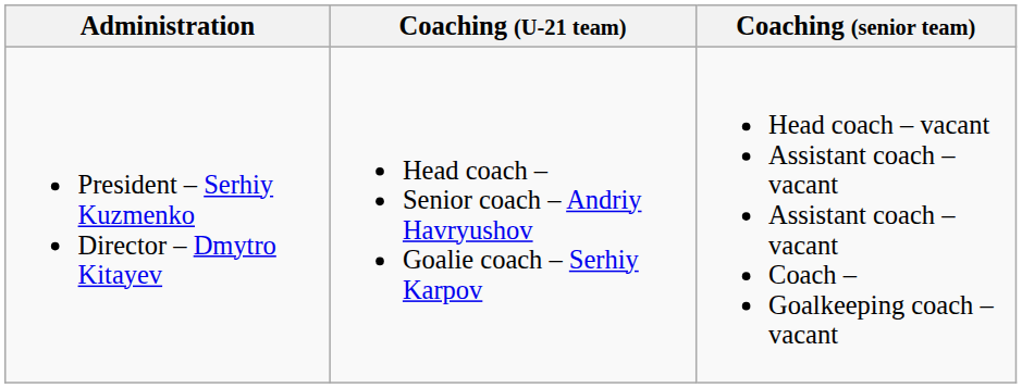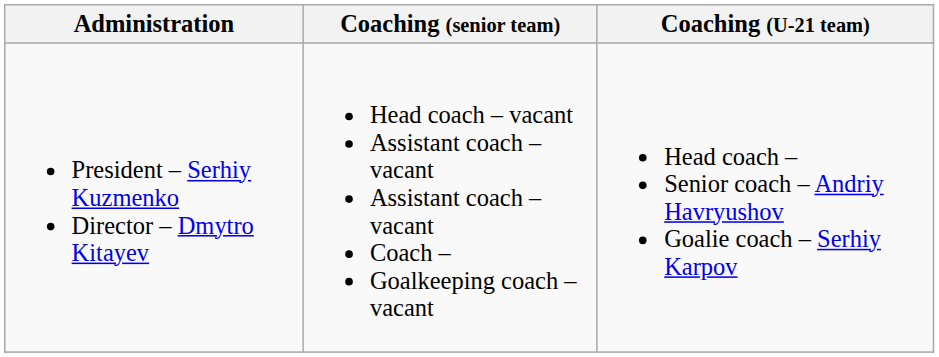 <table class="wikitable">
 <tr>
 <th>Administration</th>
+<th>Coaching <small>(senior team)</small> </th>
 <th>Coaching <small>(U-21 team)</small> </th>
-<th>Coaching <small>(senior team)</small> </th>
 </tr>
 <tr>
 <td><br><ul><li>President – <a href='#'>Serhiy Kuzmenko</a></li><li>Director – <a href='#'>Dmytro Kitayev</a></li></ul></td>
+<td><br><ul><li>Head coach – vacant</li><li>Assistant coach – vacant</li><li>Assistant coach – vacant</li><li>Coach –</li><li>Goalkeeping coach – vacant</li></ul></td>
 <td><br><ul><li>Head coach –</li><li>Senior coach – <a href='#'>Andriy Havryushov</a></li><li>Goalie coach – <a href='#'>Serhiy Karpov</a></li></ul></td>
-<td><br><ul><li>Head coach – vacant</li><li>Assistant coach – vacant</li><li>Assistant coach – vacant</li><li>Coach –</li><li>Goalkeeping coach – vacant</li></ul></td>
 </tr>
 </table>
